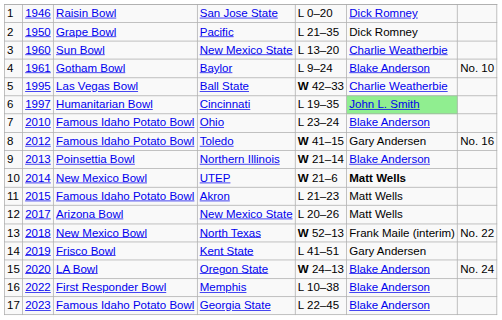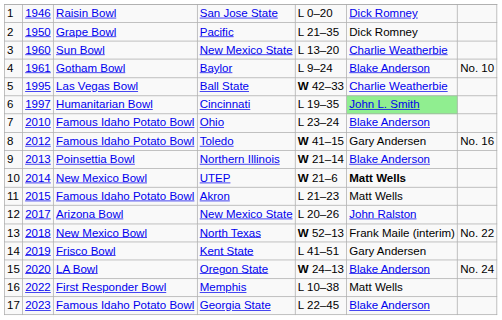 <table class="wikitable">
 <tr>
 </tr>
 <tr>
 <td>1</td>
 <td><a href='#'>1946</a></td>
 <td><a href='#'>Raisin Bowl</a></td>
 <td><a href='#'>San Jose State</a></td>
 <td>L 0–20</td>
 <td><a href='#'>Dick Romney</a></td>
 <td></td>
 </tr>
 <tr>
 <td>2</td>
 <td><a href='#'>1950</a></td>
 <td><a href='#'>Grape Bowl</a></td>
 <td><a href='#'>Pacific</a></td>
 <td>L 21–35</td>
 <td>Dick Romney</td>
 <td></td>
 </tr>
 <tr>
 <td>3</td>
 <td><a href='#'>1960</a></td>
 <td><a href='#'>Sun Bowl</a></td>
 <td><a href='#'>New Mexico State</a></td>
 <td>L 13–20</td>
 <td><a href='#'>Charlie Weatherbie</a></td>
 <td></td>
 </tr>
 <tr>
 <td>4</td>
 <td><a href='#'>1961</a></td>
 <td><a href='#'>Gotham Bowl</a></td>
 <td><a href='#'>Baylor</a></td>
 <td>L 9–24</td>
 <td><a href='#'>Blake Anderson</a></td>
 <td>No. 10</td>
 </tr>
 <tr>
 <td>5</td>
 <td><a href='#'>1995</a></td>
 <td><a href='#'>Las Vegas Bowl</a></td>
 <td><a href='#'>Ball State</a></td>
 <td><strong>W</strong> 42–33</td>
 <td><a href='#'>Charlie Weatherbie</a></td>
 <td></td>
 </tr>
 <tr>
 <td>6</td>
 <td><a href='#'>1997</a></td>
 <td><a href='#'>Humanitarian Bowl</a></td>
 <td><a href='#'>Cincinnati</a></td>
 <td>L 19–35</td>
 <td style="background: lightgreen;"><a href='#'>John L. Smith</a></td>
 <td></td>
 </tr>
 <tr>
 <td>7</td>
 <td><a href='#'>2010</a></td>
 <td><a href='#'>Famous Idaho Potato Bowl</a></td>
 <td><a href='#'>Ohio</a></td>
 <td>L 23–24</td>
 <td><a href='#'>Blake Anderson</a></td>
 <td></td>
 </tr>
 <tr>
 <td>8</td>
 <td><a href='#'>2012</a></td>
 <td><a href='#'>Famous Idaho Potato Bowl</a></td>
 <td><a href='#'>Toledo</a></td>
 <td><strong>W</strong> 41–15</td>
 <td>Gary Andersen</td>
 <td>No. 16</td>
 </tr>
 <tr>
 <td>9</td>
 <td><a href='#'>2013</a></td>
 <td><a href='#'>Poinsettia Bowl</a></td>
 <td><a href='#'>Northern Illinois</a></td>
 <td><strong>W</strong> 21–14</td>
 <td><a href='#'>Blake Anderson</a></td>
 <td></td>
 </tr>
 <tr>
 <td>10</td>
 <td><a href='#'>2014</a></td>
 <td><a href='#'>New Mexico Bowl</a></td>
 <td><a href='#'>UTEP</a></td>
 <td><strong>W</strong> 21–6</td>
 <td><strong>Matt Wells</strong></td>
 <td></td>
 </tr>
 <tr>
 <td>11</td>
 <td><a href='#'>2015</a></td>
 <td><a href='#'>Famous Idaho Potato Bowl</a></td>
 <td><a href='#'>Akron</a></td>
 <td>L 21–23</td>
 <td>Matt Wells</td>
 <td></td>
 </tr>
 <tr>
 <td>12</td>
 <td><a href='#'>2017</a></td>
 <td><a href='#'>Arizona Bowl</a></td>
 <td><a href='#'>New Mexico State</a></td>
 <td>L 20–26</td>
-<td>Matt Wells</td>
+<td><a href='#'>John Ralston</a></td>
 <td></td>
 </tr>
 <tr>
 <td>13</td>
 <td><a href='#'>2018</a></td>
 <td><a href='#'>New Mexico Bowl</a></td>
 <td><a href='#'>North Texas</a></td>
 <td><strong>W</strong> 52–13</td>
 <td>Frank Maile (interim)</td>
 <td>No. 22</td>
 </tr>
 <tr>
 <td>14</td>
 <td><a href='#'>2019</a></td>
 <td><a href='#'>Frisco Bowl</a></td>
 <td><a href='#'>Kent State</a></td>
 <td>L 41–51</td>
 <td>Gary Andersen</td>
 <td></td>
 </tr>
 <tr>
 <td>15</td>
 <td><a href='#'>2020</a></td>
 <td><a href='#'>LA Bowl</a></td>
 <td><a href='#'>Oregon State</a></td>
 <td><strong>W</strong> 24–13</td>
 <td><a href='#'>Blake Anderson</a></td>
 <td>No. 24</td>
 </tr>
 <tr>
 <td>16</td>
 <td><a href='#'>2022</a></td>
 <td><a href='#'>First Responder Bowl</a></td>
 <td><a href='#'>Memphis</a></td>
 <td>L 10–38</td>
-<td><a href='#'>Blake Anderson</a></td>
+<td>Matt Wells</td>
 <td></td>
 </tr>
 <tr>
 <td>17</td>
 <td><a href='#'>2023</a></td>
 <td><a href='#'>Famous Idaho Potato Bowl</a></td>
 <td><a href='#'>Georgia State</a></td>
 <td>L 22–45</td>
 <td><a href='#'>Blake Anderson</a></td>
 <td></td>
 </tr>
 </table>
